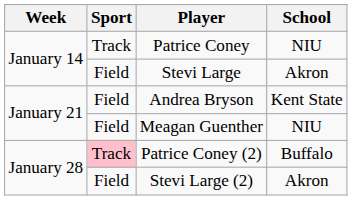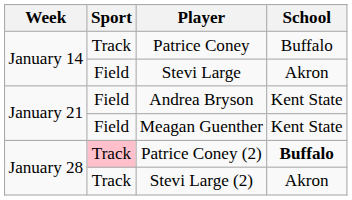 <table class="wikitable" style="text-align:center;">
 <tr>
 <th>Week</th>
 <th>Sport</th>
 <th>Player</th>
 <th>School</th>
 </tr>
 <tr>
 <td rowspan=2>January 14</td>
 <td>Track</td>
 <td>Patrice Coney</td>
-<td>NIU</td>
+<td>Buffalo</td>
 </tr>
 <tr>
 <td>Field</td>
 <td>Stevi Large</td>
 <td>Akron</td>
 </tr>
 <tr>
 <td rowspan=2>January 21</td>
 <td>Field</td>
 <td>Andrea Bryson</td>
 <td>Kent State</td>
 </tr>
 <tr>
 <td>Field</td>
 <td>Meagan Guenther</td>
-<td>NIU</td>
+<td>Kent State</td>
 </tr>
 <tr>
 <td rowspan=2>January 28</td>
 <td style="background: pink;">Track</td>
 <td>Patrice Coney (2)</td>
-<td>Buffalo</td>
+<td><strong>Buffalo</strong></td>
 </tr>
 <tr>
-<td>Field</td>
+<td>Track</td>
 <td>Stevi Large (2)</td>
 <td>Akron</td>
 </tr>
 </table>
